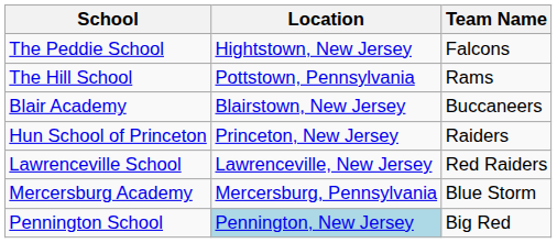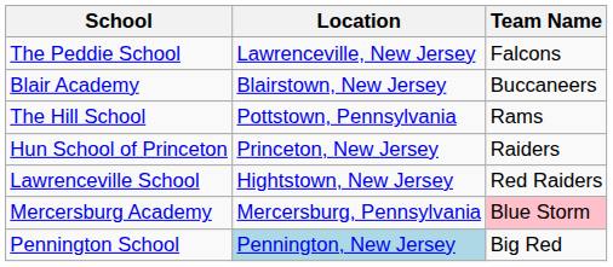 <table class="wikitable">
 <tr>
 <th>School</th>
 <th>Location</th>
 <th>Team Name</th>
 </tr>
 <tr>
 <td><a href='#'>The Peddie School</a></td>
-<td><a href='#'>Hightstown, New Jersey</a></td>
+<td><a href='#'>Lawrenceville, New Jersey</a></td>
 <td>Falcons</td>
+</tr>
+<tr>
+<td><a href='#'>Blair Academy</a></td>
+<td><a href='#'>Blairstown, New Jersey</a></td>
+<td>Buccaneers</td>
 </tr>
 <tr>
 <td><a href='#'>The Hill School</a></td>
 <td><a href='#'>Pottstown, Pennsylvania</a></td>
 <td>Rams</td>
-</tr>
-<tr>
-<td><a href='#'>Blair Academy</a></td>
-<td><a href='#'>Blairstown, New Jersey</a></td>
-<td>Buccaneers</td>
 </tr>
 <tr>
 <td><a href='#'>Hun School of Princeton</a></td>
 <td><a href='#'>Princeton, New Jersey</a></td>
 <td>Raiders</td>
 </tr>
 <tr>
 <td><a href='#'>Lawrenceville School</a></td>
-<td><a href='#'>Lawrenceville, New Jersey</a></td>
+<td><a href='#'>Hightstown, New Jersey</a></td>
 <td>Red Raiders</td>
 </tr>
 <tr>
 <td><a href='#'>Mercersburg Academy</a></td>
 <td><a href='#'>Mercersburg, Pennsylvania</a></td>
-<td>Blue Storm</td>
+<td style="background: pink;">Blue Storm</td>
 </tr>
 <tr>
 <td><a href='#'>Pennington School</a></td>
 <td style="background: lightblue;"><a href='#'>Pennington, New Jersey</a></td>
 <td>Big Red</td>
 </tr>
 </table>
